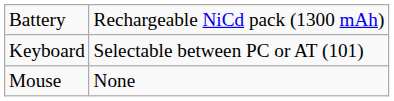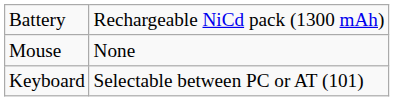 <table class="wikitable">
 <tr>
 <td>Battery</td>
 <td>Rechargeable <a href='#'>NiCd</a> pack (1300 <a href='#'>mAh</a>)</td>
 </tr>
 <tr>
+<td>Mouse</td>
+<td>None</td>
+</tr>
+<tr>
 <td>Keyboard</td>
 <td>Selectable between PC or AT (101)</td>
 </tr>
-<tr>
-<td>Mouse</td>
-<td>None</td>
-</tr>
 </table>
